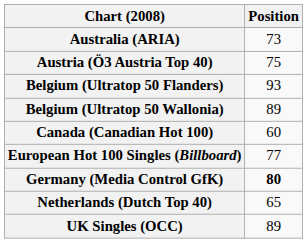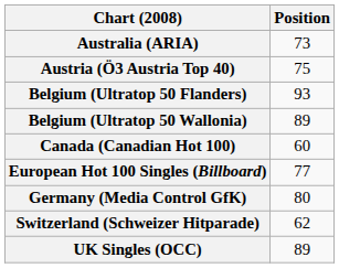 <table class="wikitable sortable plainrowheaders" style="text-align:center">
 <tr>
 <th>Chart (2008)</th>
 <th>Position</th>
 </tr>
 <tr>
 <th scope="row">Australia (ARIA)</th>
 <td align="center">73</td>
 </tr>
 <tr>
 <th scope="row">Austria (Ö3 Austria Top 40)</th>
 <td align="center">75</td>
 </tr>
 <tr>
 <th scope="row">Belgium (Ultratop 50 Flanders)</th>
 <td align="center">93</td>
 </tr>
 <tr>
 <th scope="row">Belgium (Ultratop 50 Wallonia)</th>
 <td align="center">89</td>
 </tr>
 <tr>
 <th scope="row">Canada (Canadian Hot 100)</th>
 <td align="center">60</td>
 </tr>
 <tr>
 <th scope="row">European Hot 100 Singles (<em>Billboard</em>)</th>
 <td align="center">77</td>
 </tr>
 <tr>
 <th scope="row">Germany (Media Control GfK)</th>
-<td align="center"><strong>80</strong></td>
+<td align="center">80</td>
 </tr>
 <tr>
-<th scope="row">Netherlands (Dutch Top 40)</th>
-<td align="center">65</td>
+<th scope="row">Switzerland (Schweizer Hitparade)</th>
+<td align="center">62</td>
 </tr>
 <tr>
 <th scope="row">UK Singles (OCC)</th>
 <td align="center">89</td>
 </tr>
 </table>
